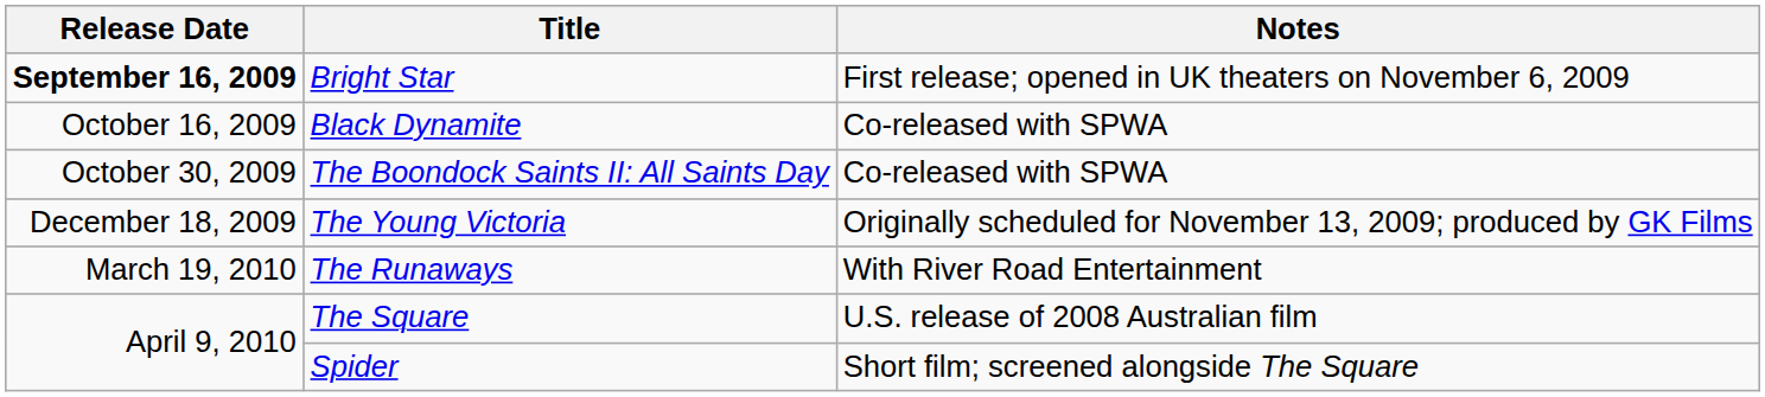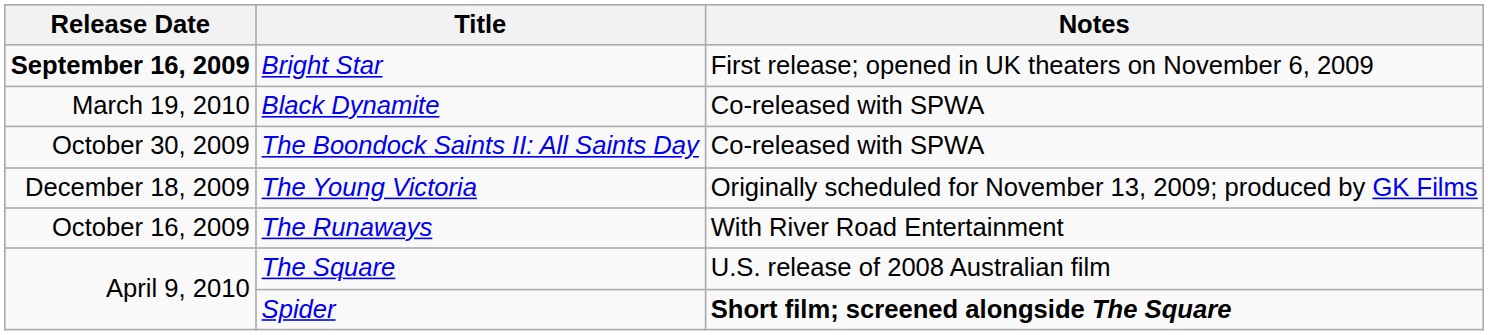 <table class="wikitable sortable">
 <tr>
 <th>Release Date</th>
 <th>Title</th>
 <th>Notes</th>
 </tr>
 <tr>
 <td align="right"><strong>September 16, 2009</strong></td>
 <td><em><a href='#'>Bright Star</a></em></td>
 <td>First release; opened in UK theaters on November 6, 2009</td>
 </tr>
 <tr>
-<td align="right">October 16, 2009</td>
+<td align="right">March 19, 2010</td>
 <td><em><a href='#'>Black Dynamite</a></em></td>
 <td>Co-released with SPWA</td>
 </tr>
 <tr>
 <td align="right">October 30, 2009</td>
 <td><em><a href='#'>The Boondock Saints II: All Saints Day</a></em></td>
 <td>Co-released with SPWA</td>
 </tr>
 <tr>
 <td align="right">December 18, 2009</td>
 <td><em><a href='#'>The Young Victoria</a></em></td>
 <td>Originally scheduled for November 13, 2009; produced by <a href='#'>GK Films</a></td>
 </tr>
 <tr>
-<td align="right">March 19, 2010</td>
+<td align="right">October 16, 2009</td>
 <td><em><a href='#'>The Runaways</a></em></td>
 <td>With River Road Entertainment</td>
 </tr>
 <tr>
 <td align="right" rowspan="2">April 9, 2010</td>
 <td><em><a href='#'>The Square</a></em></td>
 <td>U.S. release of 2008 Australian film</td>
 </tr>
 <tr>
 <td><em><a href='#'>Spider</a></em></td>
-<td>Short film; screened alongside <em>The Square</em></td>
+<td><strong>Short film; screened alongside <em>The Square</em></strong></td>
 </tr>
 </table>
